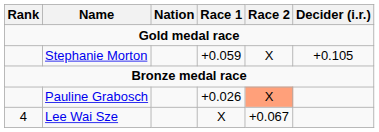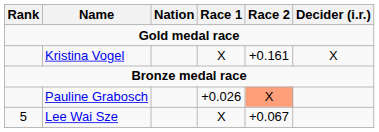 <table class="wikitable" style="text-align:center">
 <tr>
 <th>Rank</th>
 <th>Name</th>
 <th>Nation</th>
 <th>Race 1</th>
 <th>Race 2</th>
 <th>Decider (i.r.)</th>
 </tr>
 <tr>
 <td colspan=6><strong>Gold medal race</strong></td>
 </tr>
 <tr>
 <td></td>
-<td align=left><a href='#'>Stephanie Morton</a></td>
+<td align=left><a href='#'>Kristina Vogel</a></td>
 <td align="left"></td>
-<td>+0.059</td>
 <td>X</td>
-<td>+0.105</td>
+<td>+0.161</td>
+<td>X</td>
 </tr>
 <tr>
 <td colspan=6><strong>Bronze medal race</strong></td>
 </tr>
 <tr>
 <td></td>
 <td align=left><a href='#'>Pauline Grabosch</a></td>
 <td align="left"></td>
 <td>+0.026</td>
 <td style="background: lightsalmon;">X</td>
 <td></td>
 </tr>
 <tr>
-<td>4</td>
+<td>5</td>
 <td align=left><a href='#'>Lee Wai Sze</a></td>
 <td align="left"></td>
 <td>X</td>
 <td>+0.067</td>
 <td></td>
 </tr>
 </table>
